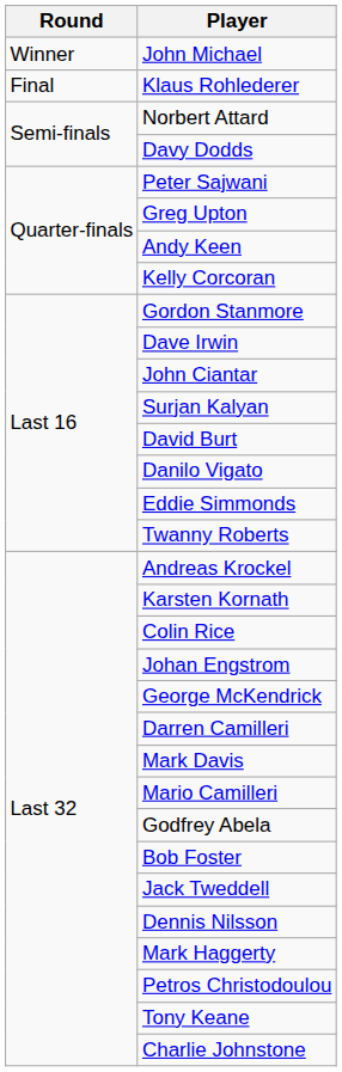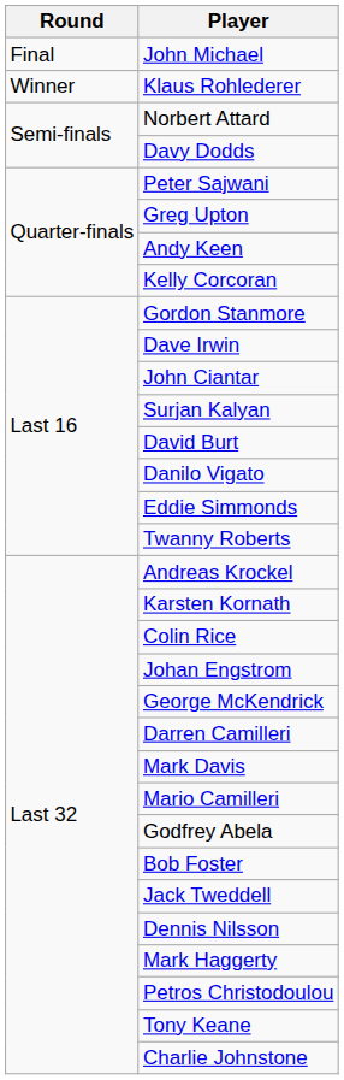 <table class="wikitable">
 <tr>
 <th>Round</th>
 <th>Player</th>
 </tr>
 <tr>
-<td rowspan="1">Winner</td>
+<td rowspan="1">Final</td>
 <td> <a href='#'>John Michael</a></td>
 </tr>
 <tr>
-<td rowspan="1">Final</td>
+<td rowspan="1">Winner</td>
 <td> <a href='#'>Klaus Rohlederer</a></td>
 </tr>
 <tr>
 <td rowspan="2">Semi-finals</td>
 <td> Norbert Attard</td>
 </tr>
 <tr>
 <td> <a href='#'>Davy Dodds</a></td>
 </tr>
 <tr>
 <td rowspan="4">Quarter-finals</td>
 <td> <a href='#'>Peter Sajwani</a></td>
 </tr>
 <tr>
 <td> <a href='#'>Greg Upton</a></td>
 </tr>
 <tr>
 <td> <a href='#'>Andy Keen</a></td>
 </tr>
 <tr>
 <td> <a href='#'>Kelly Corcoran</a></td>
 </tr>
 <tr>
 <td rowspan="8">Last 16</td>
 <td> <a href='#'>Gordon Stanmore</a></td>
 </tr>
 <tr>
 <td> <a href='#'>Dave Irwin</a></td>
 </tr>
 <tr>
 <td> <a href='#'>John Ciantar</a></td>
 </tr>
 <tr>
 <td> <a href='#'>Surjan Kalyan</a></td>
 </tr>
 <tr>
 <td> <a href='#'>David Burt</a></td>
 </tr>
 <tr>
 <td> <a href='#'>Danilo Vigato</a></td>
 </tr>
 <tr>
 <td> <a href='#'>Eddie Simmonds</a></td>
 </tr>
 <tr>
 <td> <a href='#'>Twanny Roberts</a></td>
 </tr>
 <tr>
 <td rowspan="16">Last 32</td>
 <td> <a href='#'>Andreas Krockel</a></td>
 </tr>
 <tr>
 <td> <a href='#'>Karsten Kornath</a></td>
 </tr>
 <tr>
 <td> <a href='#'>Colin Rice</a></td>
 </tr>
 <tr>
 <td> <a href='#'>Johan Engstrom</a></td>
 </tr>
 <tr>
 <td> <a href='#'>George McKendrick</a></td>
 </tr>
 <tr>
 <td> <a href='#'>Darren Camilleri</a></td>
 </tr>
 <tr>
 <td> <a href='#'>Mark Davis</a></td>
 </tr>
 <tr>
 <td> <a href='#'>Mario Camilleri</a></td>
 </tr>
 <tr>
 <td> Godfrey Abela</td>
 </tr>
 <tr>
 <td> <a href='#'>Bob Foster</a></td>
 </tr>
 <tr>
 <td> <a href='#'>Jack Tweddell</a></td>
 </tr>
 <tr>
 <td> <a href='#'>Dennis Nilsson</a></td>
 </tr>
 <tr>
 <td> <a href='#'>Mark Haggerty</a></td>
 </tr>
 <tr>
 <td> <a href='#'>Petros Christodoulou</a></td>
 </tr>
 <tr>
 <td> <a href='#'>Tony Keane</a></td>
 </tr>
 <tr>
 <td> <a href='#'>Charlie Johnstone</a></td>
 </tr>
 </table>
